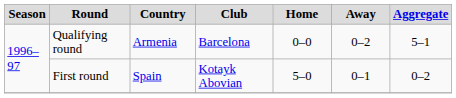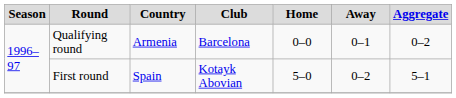 <table class="wikitable" style="text-align: center;">
 <tr>
 <th width="50" style="background:#DCDCDC">Season</th>
 <th width="94" style="background:#DCDCDC">Round</th>
 <th width="76" style="background:#DCDCDC">Country</th>
 <th width="90" style="background:#DCDCDC">Club</th>
 <th width="67" style="background:#DCDCDC">Home</th>
 <th width="67" style="background:#DCDCDC">Away</th>
 <th width="67" style="background:#DCDCDC"><a href='#'>Aggregate</a></th>
 </tr>
 <tr>
 <td rowspan=2 align=left><a href='#'>1996–97</a></td>
 <td align=left>Qualifying round</td>
 <td align=left> <a href='#'>Armenia</a></td>
 <td align=left><a href='#'>Barcelona</a></td>
 <td>0–0</td>
+<td>0–1</td>
 <td>0–2</td>
-<td>5–1</td>
 </tr>
 <tr>
 <td align=left>First round</td>
 <td align=left> <a href='#'>Spain</a></td>
 <td align=left><a href='#'>Kotayk Abovian</a></td>
 <td>5–0</td>
-<td>0–1</td>
 <td>0–2</td>
+<td>5–1</td>
 </tr>
 <tr>
 </tr>
 </table>
